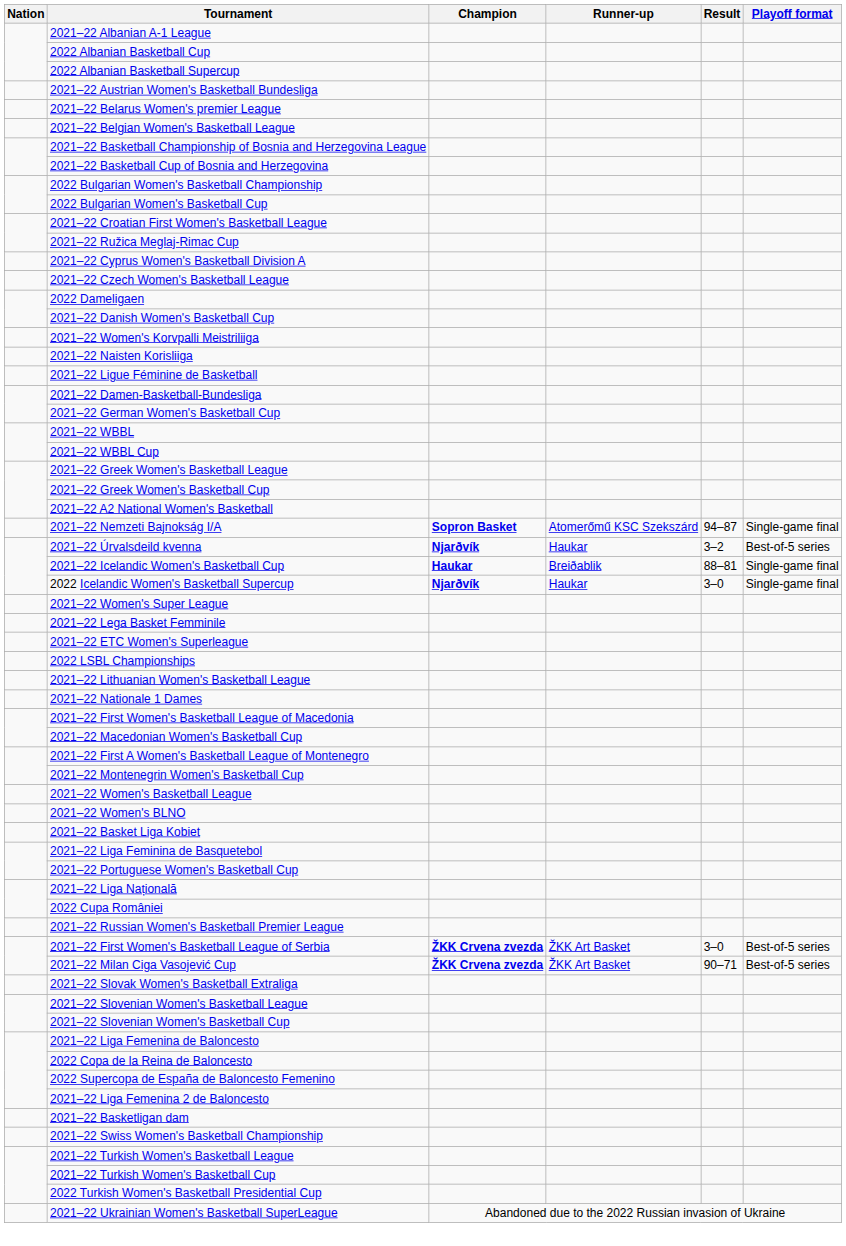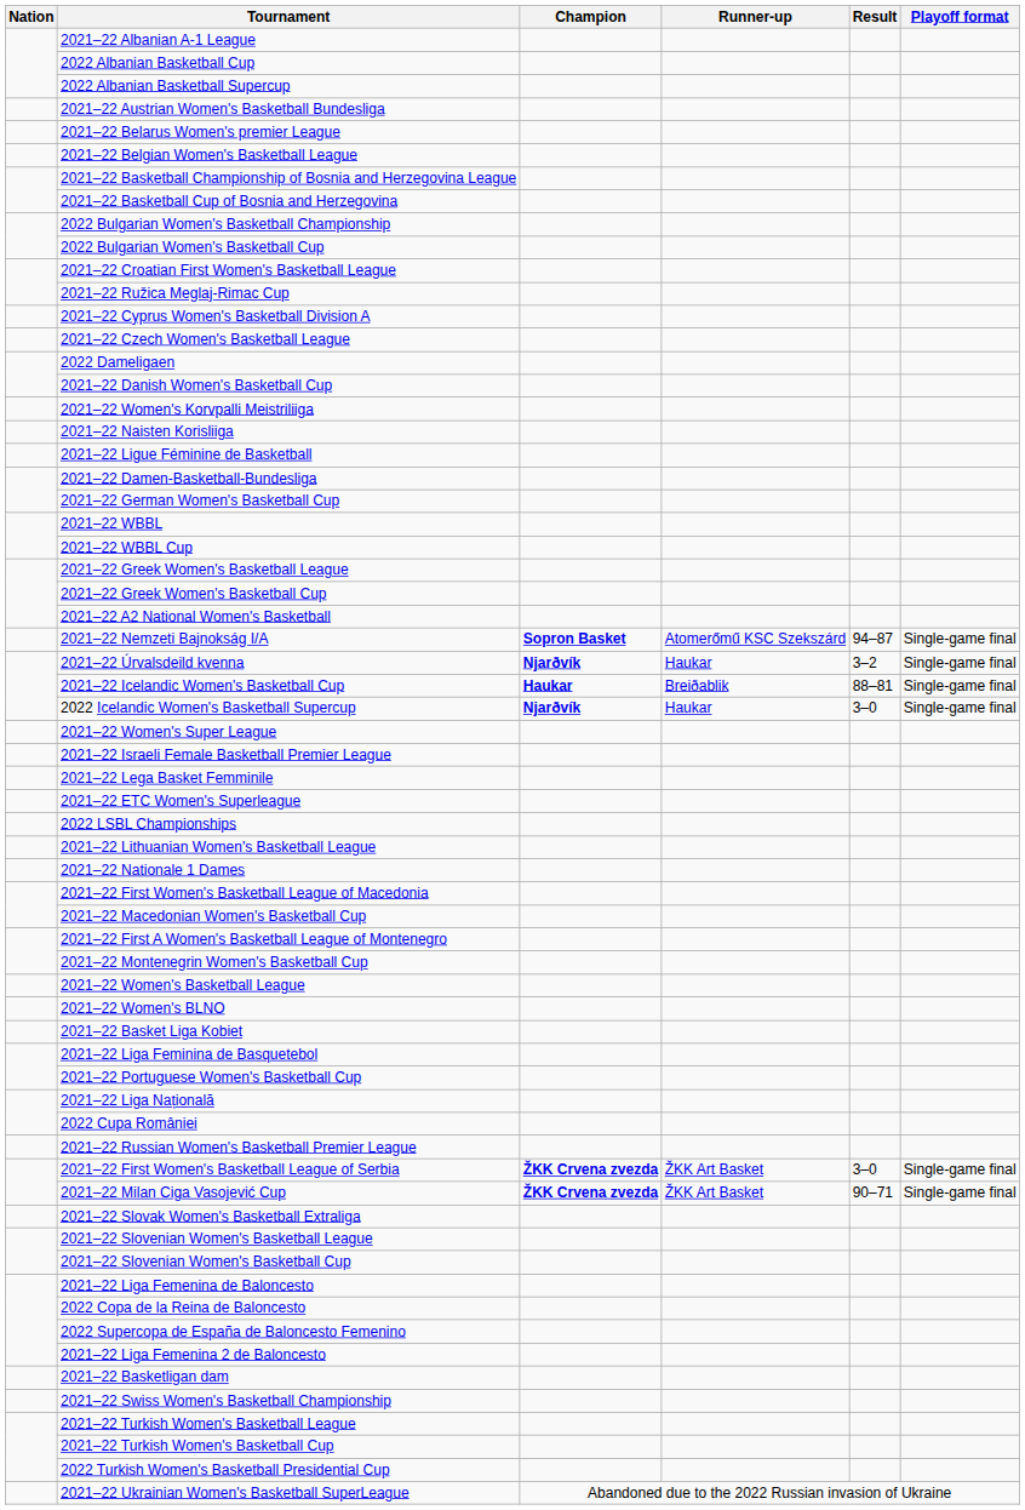 <table class="wikitable">
 <tr>
 <th>Nation</th>
 <th>Tournament</th>
 <th>Champion</th>
 <th>Runner-up</th>
 <th>Result</th>
 <th><a href='#'>Playoff format</a></th>
 </tr>
 <tr>
 <td rowspan="3"></td>
 <td><a href='#'>2021–22 Albanian A-1 League</a></td>
 <td></td>
 <td></td>
 <td></td>
 <td></td>
 </tr>
 <tr>
 <td><a href='#'>2022 Albanian Basketball Cup</a></td>
 <td></td>
 <td></td>
 <td></td>
 <td></td>
 </tr>
 <tr>
 <td><a href='#'>2022 Albanian Basketball Supercup</a></td>
 <td></td>
 <td></td>
 <td></td>
 <td></td>
 </tr>
 <tr>
 <td></td>
 <td><a href='#'>2021–22 Austrian Women's Basketball Bundesliga</a></td>
 <td></td>
 <td></td>
 <td></td>
 <td></td>
 </tr>
 <tr>
 <td></td>
 <td><a href='#'>2021–22 Belarus Women's premier League</a></td>
 <td></td>
 <td></td>
 <td></td>
 <td></td>
 </tr>
 <tr>
 <td></td>
 <td><a href='#'>2021–22 Belgian Women's Basketball League</a></td>
 <td></td>
 <td></td>
 <td></td>
 <td></td>
 </tr>
 <tr>
 <td rowspan="2"></td>
 <td><a href='#'>2021–22 Basketball Championship of Bosnia and Herzegovina League</a></td>
 <td></td>
 <td></td>
 <td></td>
 <td></td>
 </tr>
 <tr>
 <td><a href='#'>2021–22 Basketball Cup of Bosnia and Herzegovina</a></td>
 <td></td>
 <td></td>
 <td></td>
 <td></td>
 </tr>
 <tr>
 <td rowspan="2"></td>
 <td><a href='#'>2022 Bulgarian Women's Basketball Championship</a></td>
 <td></td>
 <td></td>
 <td></td>
 <td></td>
 </tr>
 <tr>
 <td><a href='#'>2022 Bulgarian Women's Basketball Cup</a></td>
 <td></td>
 <td></td>
 <td></td>
 <td></td>
 </tr>
 <tr>
 <td rowspan="2"></td>
 <td><a href='#'>2021–22 Croatian First Women's Basketball League</a></td>
 <td></td>
 <td></td>
 <td></td>
 <td></td>
 </tr>
 <tr>
 <td><a href='#'>2021–22 Ružica Meglaj-Rimac Cup</a></td>
 <td></td>
 <td></td>
 <td></td>
 <td></td>
 </tr>
 <tr>
 <td></td>
 <td><a href='#'>2021–22 Cyprus Women's Basketball Division A</a></td>
 <td></td>
 <td></td>
 <td></td>
 <td></td>
 </tr>
 <tr>
 <td></td>
 <td><a href='#'>2021–22 Czech Women's Basketball League</a></td>
 <td></td>
 <td></td>
 <td></td>
 <td></td>
 </tr>
 <tr>
 <td rowspan="2"></td>
 <td><a href='#'>2022 Dameligaen</a></td>
 <td></td>
 <td></td>
 <td></td>
 <td></td>
 </tr>
 <tr>
 <td><a href='#'>2021–22 Danish Women's Basketball Cup</a></td>
 <td></td>
 <td></td>
 <td></td>
 <td></td>
 </tr>
 <tr>
 <td></td>
 <td><a href='#'>2021–22 Women's Korvpalli Meistriliiga</a></td>
 <td></td>
 <td></td>
 <td></td>
 <td></td>
 </tr>
 <tr>
 <td></td>
 <td><a href='#'>2021–22 Naisten Korisliiga</a></td>
 <td></td>
 <td></td>
 <td></td>
 <td></td>
 </tr>
 <tr>
 <td></td>
 <td><a href='#'>2021–22 Ligue Féminine de Basketball</a></td>
 <td></td>
 <td></td>
 <td></td>
 <td></td>
 </tr>
 <tr>
 <td rowspan="2"></td>
 <td><a href='#'>2021–22 Damen-Basketball-Bundesliga</a></td>
 <td></td>
 <td></td>
 <td></td>
 <td></td>
 </tr>
 <tr>
 <td><a href='#'>2021–22 German Women's Basketball Cup</a></td>
 <td></td>
 <td></td>
 <td></td>
 <td></td>
 </tr>
 <tr>
 <td rowspan="2"></td>
 <td><a href='#'>2021–22 WBBL</a></td>
 <td></td>
 <td></td>
 <td></td>
 <td></td>
 </tr>
 <tr>
 <td><a href='#'>2021–22 WBBL Cup</a></td>
 <td></td>
 <td></td>
 <td></td>
 <td></td>
 </tr>
 <tr>
 <td rowspan="3"></td>
 <td><a href='#'>2021–22 Greek Women's Basketball League</a></td>
 <td></td>
 <td></td>
 <td></td>
 <td></td>
 </tr>
 <tr>
 <td><a href='#'>2021–22 Greek Women's Basketball Cup</a></td>
 <td></td>
 <td></td>
 <td></td>
 <td></td>
 </tr>
 <tr>
 <td><a href='#'>2021–22 A2 National Women's Basketball</a></td>
 <td></td>
 <td></td>
 <td></td>
 <td></td>
 </tr>
 <tr>
 <td></td>
 <td><a href='#'>2021–22 Nemzeti Bajnokság I/A</a></td>
 <td><strong><a href='#'>Sopron Basket</a></strong></td>
 <td><a href='#'>Atomerőmű KSC Szekszárd</a></td>
 <td>94–87</td>
 <td>Single-game final</td>
 </tr>
 <tr>
 <td rowspan="3"></td>
 <td><a href='#'>2021–22 Úrvalsdeild kvenna</a></td>
 <td><strong><a href='#'>Njarðvík</a></strong></td>
 <td><a href='#'>Haukar</a></td>
 <td>3–2</td>
-<td>Best-of-5 series</td>
+<td>Single-game final</td>
 </tr>
 <tr>
 <td><a href='#'>2021–22 Icelandic Women's Basketball Cup</a></td>
 <td><strong><a href='#'>Haukar</a></strong></td>
 <td><a href='#'>Breiðablik</a></td>
 <td>88–81</td>
 <td>Single-game final</td>
 </tr>
 <tr>
 <td>2022 <a href='#'>Icelandic Women's Basketball Supercup</a></td>
 <td><strong><a href='#'>Njarðvík</a></strong></td>
 <td><a href='#'>Haukar</a></td>
 <td>3–0</td>
 <td>Single-game final</td>
 </tr>
 <tr>
 <td></td>
 <td><a href='#'>2021–22 Women's Super League</a></td>
+<td></td>
+<td></td>
+<td></td>
+<td></td>
+</tr>
+<tr>
+<td></td>
+<td><a href='#'>2021–22 Israeli Female Basketball Premier League</a></td>
 <td></td>
 <td></td>
 <td></td>
 <td></td>
 </tr>
 <tr>
 <td></td>
 <td><a href='#'>2021–22 Lega Basket Femminile</a></td>
 <td></td>
 <td></td>
 <td></td>
 <td></td>
 </tr>
 <tr>
 <td></td>
 <td><a href='#'>2021–22 ETC Women's Superleague</a></td>
 <td></td>
 <td></td>
 <td></td>
 <td></td>
 </tr>
 <tr>
 <td></td>
 <td><a href='#'>2022 LSBL Championships</a></td>
 <td></td>
 <td></td>
 <td></td>
 <td></td>
 </tr>
 <tr>
 <td></td>
 <td><a href='#'>2021–22 Lithuanian Women's Basketball League</a></td>
 <td></td>
 <td></td>
 <td></td>
 <td></td>
 </tr>
 <tr>
 <td></td>
 <td><a href='#'>2021–22 Nationale 1 Dames</a></td>
 <td></td>
 <td></td>
 <td></td>
 <td></td>
 </tr>
 <tr>
 <td rowspan="2"></td>
 <td><a href='#'>2021–22 First Women's Basketball League of Macedonia</a></td>
 <td></td>
 <td></td>
 <td></td>
 <td></td>
 </tr>
 <tr>
 <td><a href='#'>2021–22 Macedonian Women's Basketball Cup</a></td>
 <td></td>
 <td></td>
 <td></td>
 <td></td>
 </tr>
 <tr>
 <td rowspan="2"></td>
 <td><a href='#'>2021–22 First A Women's Basketball League of Montenegro</a></td>
 <td></td>
 <td></td>
 <td></td>
 <td></td>
 </tr>
 <tr>
 <td><a href='#'>2021–22 Montenegrin Women's Basketball Cup</a></td>
 <td></td>
 <td></td>
 <td></td>
 <td></td>
 </tr>
 <tr>
 <td></td>
 <td><a href='#'>2021–22 Women's Basketball League</a></td>
 <td></td>
 <td></td>
 <td></td>
 <td></td>
 </tr>
 <tr>
 <td></td>
 <td><a href='#'>2021–22 Women's BLNO</a></td>
 <td></td>
 <td></td>
 <td></td>
 <td></td>
 </tr>
 <tr>
 <td></td>
 <td><a href='#'>2021–22 Basket Liga Kobiet</a></td>
 <td></td>
 <td></td>
 <td></td>
 <td></td>
 </tr>
 <tr>
 <td rowspan="2"></td>
 <td><a href='#'>2021–22 Liga Feminina de Basquetebol</a></td>
 <td></td>
 <td></td>
 <td></td>
 <td></td>
 </tr>
 <tr>
 <td><a href='#'>2021–22 Portuguese Women's Basketball Cup</a></td>
 <td></td>
 <td></td>
 <td></td>
 <td></td>
 </tr>
 <tr>
 <td rowspan="2"></td>
 <td><a href='#'>2021–22 Liga Națională</a></td>
 <td></td>
 <td></td>
 <td></td>
 <td></td>
 </tr>
 <tr>
 <td><a href='#'>2022 Cupa României</a></td>
 <td></td>
 <td></td>
 <td></td>
 <td></td>
 </tr>
 <tr>
 <td></td>
 <td><a href='#'>2021–22 Russian Women's Basketball Premier League</a></td>
 <td></td>
 <td></td>
 <td></td>
 <td></td>
 </tr>
 <tr>
 <td rowspan="2"></td>
 <td><a href='#'>2021–22 First Women's Basketball League of Serbia</a></td>
 <td><strong><a href='#'>ŽKK Crvena zvezda</a></strong></td>
 <td><a href='#'>ŽKK Art Basket</a></td>
 <td>3–0</td>
-<td>Best-of-5 series</td>
+<td>Single-game final</td>
 </tr>
 <tr>
 <td><a href='#'>2021–22 Milan Ciga Vasojević Cup</a></td>
 <td><strong><a href='#'>ŽKK Crvena zvezda</a></strong></td>
 <td><a href='#'>ŽKK Art Basket</a></td>
 <td>90–71</td>
-<td>Best-of-5 series</td>
+<td>Single-game final</td>
 </tr>
 <tr>
 <td></td>
 <td><a href='#'>2021–22 Slovak Women's Basketball Extraliga</a></td>
 <td></td>
 <td></td>
 <td></td>
 <td></td>
 </tr>
 <tr>
 <td rowspan="2"></td>
 <td><a href='#'>2021–22 Slovenian Women's Basketball League</a></td>
 <td></td>
 <td></td>
 <td></td>
 <td></td>
 </tr>
 <tr>
 <td><a href='#'>2021–22 Slovenian Women's Basketball Cup</a></td>
 <td></td>
 <td></td>
 <td></td>
 <td></td>
 </tr>
 <tr>
 <td rowspan="4"></td>
 <td><a href='#'>2021–22 Liga Femenina de Baloncesto</a></td>
 <td></td>
 <td></td>
 <td></td>
 <td></td>
 </tr>
 <tr>
 <td><a href='#'>2022 Copa de la Reina de Baloncesto</a></td>
 <td></td>
 <td></td>
 <td></td>
 <td></td>
 </tr>
 <tr>
 <td><a href='#'>2022 Supercopa de España de Baloncesto Femenino</a></td>
 <td></td>
 <td></td>
 <td></td>
 <td></td>
 </tr>
 <tr>
 <td><a href='#'>2021–22 Liga Femenina 2 de Baloncesto</a></td>
 <td></td>
 <td></td>
 <td></td>
 <td></td>
 </tr>
 <tr>
 <td></td>
 <td><a href='#'>2021–22 Basketligan dam</a></td>
 <td></td>
 <td></td>
 <td></td>
 <td></td>
 </tr>
 <tr>
 <td></td>
 <td><a href='#'>2021–22 Swiss Women's Basketball Championship</a></td>
 <td></td>
 <td></td>
 <td></td>
 <td></td>
 </tr>
 <tr>
 <td rowspan="3"></td>
 <td><a href='#'>2021–22 Turkish Women's Basketball League</a></td>
 <td></td>
 <td></td>
 <td></td>
 <td></td>
 </tr>
 <tr>
 <td><a href='#'>2021–22 Turkish Women's Basketball Cup</a></td>
 <td></td>
 <td></td>
 <td></td>
 <td></td>
 </tr>
 <tr>
 <td><a href='#'>2022 Turkish Women's Basketball Presidential Cup</a></td>
 <td></td>
 <td></td>
 <td></td>
 <td></td>
 </tr>
 <tr>
 <td></td>
 <td><a href='#'>2021–22 Ukrainian Women's Basketball SuperLeague</a></td>
 <td colspan=4 align=center>Abandoned due to the 2022 Russian invasion of Ukraine</td>
 </tr>
 </table>
